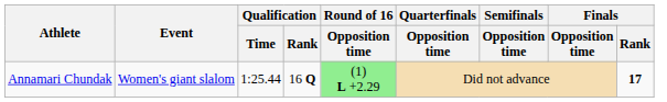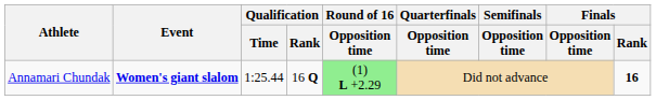 <table class="wikitable">
 <tr>
 <th rowspan="2">Athlete</th>
 <th rowspan="2">Event</th>
 <th colspan="2">Qualification</th>
 <th>Round of 16</th>
 <th>Quarterfinals</th>
 <th>Semifinals</th>
 <th colspan=2>Finals</th>
 </tr>
 <tr>
 <th>Time</th>
 <th>Rank</th>
 <th>Opposition<br>time</th>
 <th>Opposition<br>time</th>
 <th>Opposition<br>time</th>
 <th>Opposition<br>time</th>
 <th>Rank</th>
 </tr>
 <tr>
 <td><a href='#'>Annamari Chundak</a></td>
-<td><a href='#'>Women's giant slalom</a></td>
+<td><strong><a href='#'>Women's giant slalom</a></strong></td>
 <td align="center">1:25.44</td>
 <td align="center">16 <strong>Q</strong></td>
 <td align="center" style="background: lightgreen;"> (1)<br><strong>L</strong> +2.29</td>
 <td colspan=3 align="center" bgcolor=wheat>Did not advance</td>
-<td align="center"><strong>17</strong></td>
+<td align="center"><strong>16</strong></td>
 </tr>
 </table>
